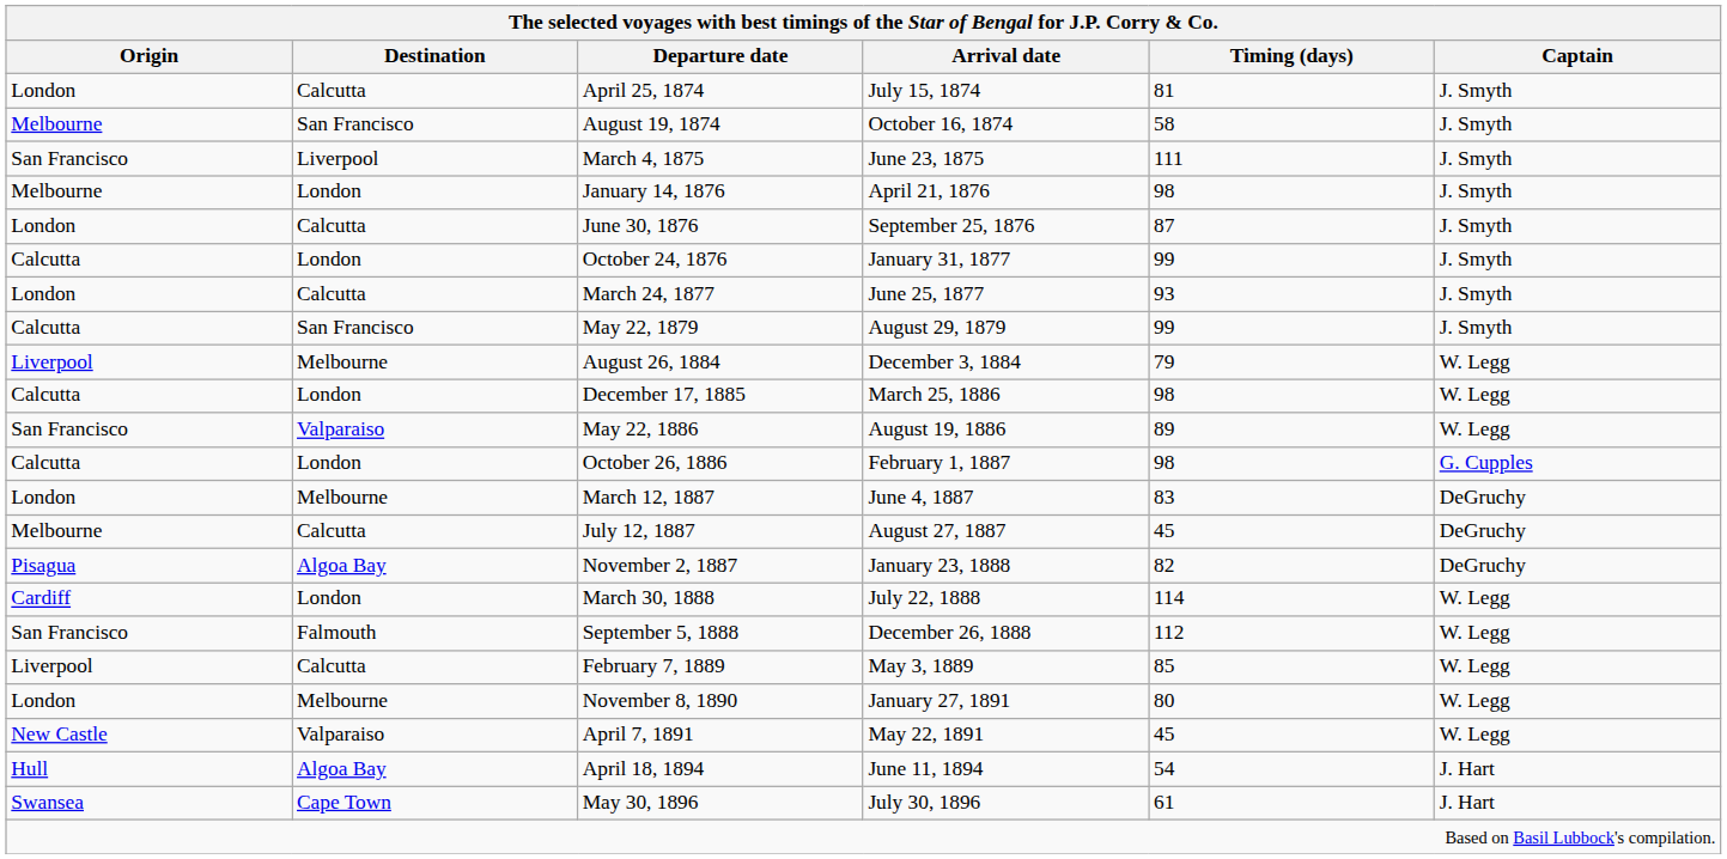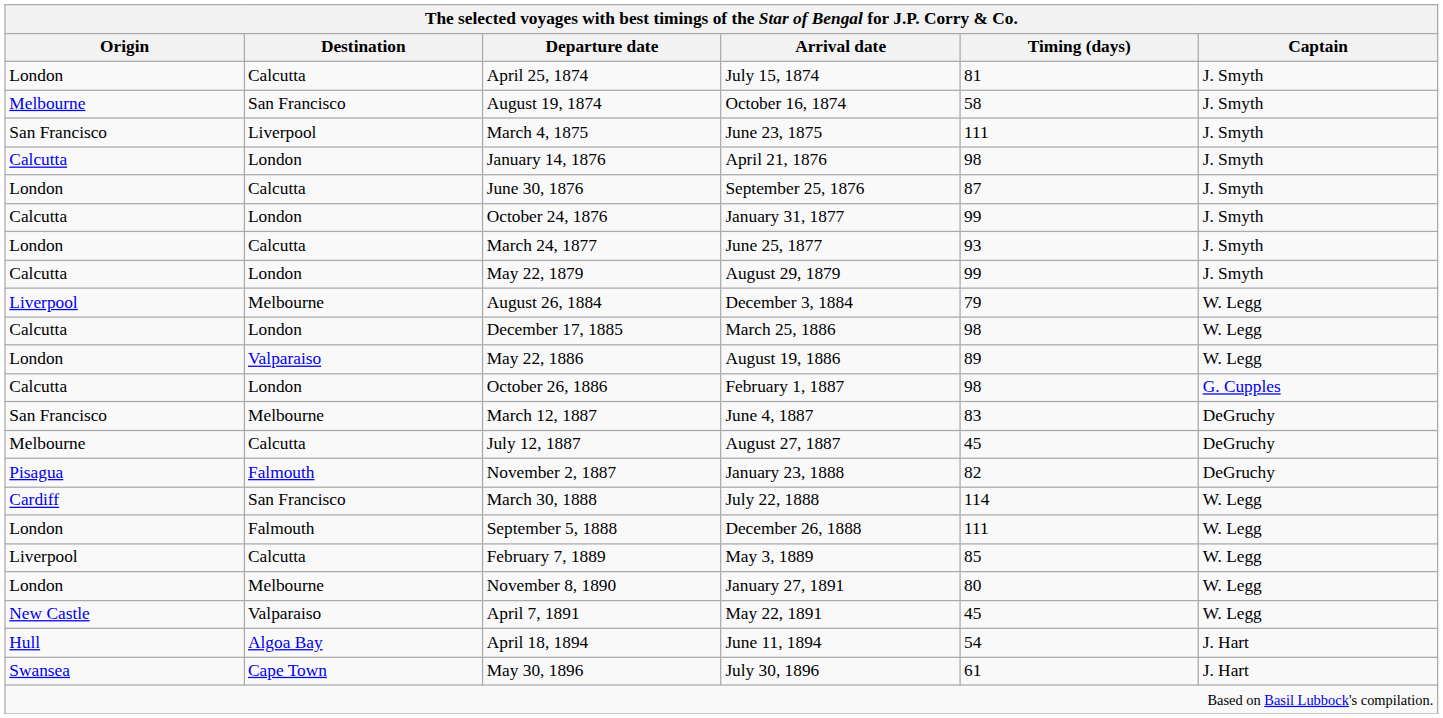 <table class="wikitable sortable collapsible collapsed" style="width: 90%; font-size: 86%; margin-left: auto; margin-right: auto; border: none;">
 <tr>
 <th colspan ="6">The selected voyages with best timings of the <em>Star of Bengal</em> for J.P. Corry & Co.</th>
 </tr>
 <tr class="sorttop">
 <th style="width: 15%;">Origin</th>
 <th style="width: 15%;">Destination</th>
 <th style="width: 15%;" data-sort-type="date">Departure date</th>
 <th style="width: 15%;" data-sort-type="date">Arrival date</th>
 <th style="width: 15%;">Timing (days)</th>
 <th style="width: 15%;">Captain</th>
 </tr>
 <tr>
 <td>London</td>
 <td>Calcutta</td>
 <td>April 25, 1874</td>
 <td>July 15, 1874</td>
 <td>81</td>
 <td>J. Smyth</td>
 </tr>
 <tr>
 <td><a href='#'>Melbourne</a></td>
 <td>San Francisco</td>
 <td>August 19, 1874</td>
 <td>October 16, 1874</td>
 <td>58</td>
 <td>J. Smyth</td>
 </tr>
 <tr>
 <td>San Francisco</td>
 <td>Liverpool</td>
 <td>March 4, 1875</td>
 <td>June 23, 1875</td>
 <td>111</td>
 <td>J. Smyth</td>
 </tr>
 <tr>
-<td>Melbourne</td>
+<td><a href='#'>Calcutta</a></td>
 <td>London</td>
 <td>January 14, 1876</td>
 <td>April 21, 1876</td>
 <td>98</td>
 <td>J. Smyth</td>
 </tr>
 <tr>
 <td>London</td>
 <td>Calcutta</td>
 <td>June 30, 1876</td>
 <td>September 25, 1876</td>
 <td>87</td>
 <td>J. Smyth</td>
 </tr>
 <tr>
 <td>Calcutta</td>
 <td>London</td>
 <td>October 24, 1876</td>
 <td>January 31, 1877</td>
 <td>99</td>
 <td>J. Smyth</td>
 </tr>
 <tr>
 <td>London</td>
 <td>Calcutta</td>
 <td>March 24, 1877</td>
 <td>June 25, 1877</td>
 <td>93</td>
 <td>J. Smyth</td>
 </tr>
 <tr>
 <td>Calcutta</td>
-<td>San Francisco</td>
+<td>London</td>
 <td>May 22, 1879</td>
 <td>August 29, 1879</td>
 <td>99</td>
 <td>J. Smyth</td>
 </tr>
 <tr>
 <td><a href='#'>Liverpool</a></td>
 <td>Melbourne</td>
 <td>August 26, 1884</td>
 <td>December 3, 1884</td>
 <td>79</td>
 <td>W. Legg</td>
 </tr>
 <tr>
 <td>Calcutta</td>
 <td>London</td>
 <td>December 17, 1885</td>
 <td>March 25, 1886</td>
 <td>98</td>
 <td>W. Legg</td>
 </tr>
 <tr>
-<td>San Francisco</td>
+<td>London</td>
 <td><a href='#'>Valparaiso</a></td>
 <td>May 22, 1886</td>
 <td>August 19, 1886</td>
 <td>89</td>
 <td>W. Legg</td>
 </tr>
 <tr>
 <td>Calcutta</td>
 <td>London</td>
 <td>October 26, 1886</td>
 <td>February 1, 1887</td>
 <td>98</td>
 <td><a href='#'>G. Cupples</a></td>
 </tr>
 <tr>
-<td>London</td>
+<td>San Francisco</td>
 <td>Melbourne</td>
 <td>March 12, 1887</td>
 <td>June 4, 1887</td>
 <td>83</td>
 <td>DeGruchy</td>
 </tr>
 <tr>
 <td>Melbourne</td>
 <td>Calcutta</td>
 <td>July 12, 1887</td>
 <td>August 27, 1887</td>
 <td>45</td>
 <td>DeGruchy</td>
 </tr>
 <tr>
 <td><a href='#'>Pisagua</a></td>
-<td><a href='#'>Algoa Bay</a></td>
+<td><a href='#'>Falmouth</a></td>
 <td>November 2, 1887</td>
 <td>January 23, 1888</td>
 <td>82</td>
 <td>DeGruchy</td>
 </tr>
 <tr>
 <td><a href='#'>Cardiff</a></td>
-<td>London</td>
+<td>San Francisco</td>
 <td>March 30, 1888</td>
 <td>July 22, 1888</td>
 <td>114</td>
 <td>W. Legg</td>
 </tr>
 <tr>
-<td>San Francisco</td>
+<td>London</td>
 <td>Falmouth</td>
 <td>September 5, 1888</td>
 <td>December 26, 1888</td>
-<td>112</td>
+<td>111</td>
 <td>W. Legg</td>
 </tr>
 <tr>
 <td>Liverpool</td>
 <td>Calcutta</td>
 <td>February 7, 1889</td>
 <td>May 3, 1889</td>
 <td>85</td>
 <td>W. Legg</td>
 </tr>
 <tr>
 <td>London</td>
 <td>Melbourne</td>
 <td>November 8, 1890</td>
 <td>January 27, 1891</td>
 <td>80</td>
 <td>W. Legg</td>
 </tr>
 <tr>
 <td><a href='#'>New Castle</a></td>
 <td>Valparaiso</td>
 <td>April 7, 1891</td>
 <td>May 22, 1891</td>
 <td>45</td>
 <td>W. Legg</td>
 </tr>
 <tr>
 <td><a href='#'>Hull</a></td>
 <td><a href='#'>Algoa Bay</a></td>
 <td>April 18, 1894</td>
 <td>June 11, 1894</td>
 <td>54</td>
 <td>J. Hart</td>
 </tr>
 <tr>
 <td><a href='#'>Swansea</a></td>
 <td><a href='#'>Cape Town</a></td>
 <td>May 30, 1896</td>
 <td>July 30, 1896</td>
 <td>61</td>
 <td>J. Hart</td>
 </tr>
 <tr class="sortbottom">
 <td colspan="6" style="text-align: right;"><small>Based on <a href='#'>Basil Lubbock</a>'s compilation.</small></td>
 </tr>
 </table>
